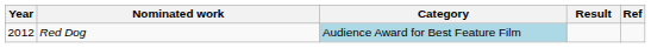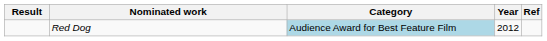 <table class="wikitable">
 <tr>
-<th scope="col" style="width:1em;">Year</th>
+<th scope="col" style="width:5em;">Result</th>
 <th scope="col" style="width:40em;">Nominated work</th>
 <th scope="col" style="width:35em;">Category</th>
-<th scope="col" style="width:5em;">Result</th>
+<th scope="col" style="width:1em;">Year</th>
 <th scope="col" style="width:1em;" class="unsortable">Ref</th>
 </tr>
 <tr>
-<td>2012</td>
+<td></td>
 <td><em>Red Dog</em></td>
 <td style="background: lightblue;">Audience Award for Best Feature Film</td>
-<td></td>
+<td>2012</td>
 <td></td>
 </tr>
 </table>
